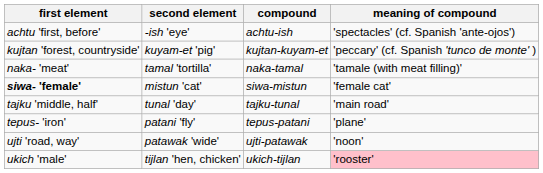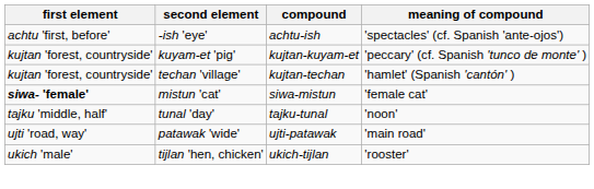 <table class=wikitable>
 <tr>
 <th>first element</th>
 <th>second element</th>
 <th>compound</th>
 <th>meaning of compound</th>
 </tr>
 <tr>
 <td><em>achtu</em> 'first, before'</td>
 <td><em>-ish</em> 'eye'</td>
 <td><em>achtu-ish</em></td>
 <td>'spectacles' (cf. Spanish 'ante-ojos')</td>
 </tr>
 <tr>
 <td><em>kujtan</em> 'forest, countryside'</td>
 <td><em>kuyam-et</em> 'pig'</td>
 <td><em>kujtan-kuyam-et</em></td>
 <td>'peccary' (cf. Spanish <em> 'tunco de monte' </em>)</td>
 </tr>
 <tr>
-<td><em>naka-</em> 'meat'</td>
-<td><em>tamal</em> 'tortilla'</td>
-<td><em>naka-tamal</em></td>
-<td>'tamale (with meat filling)'</td>
+<td><em>kujtan</em> 'forest, countryside'</td>
+<td><em>techan</em> 'village'</td>
+<td><em>kujtan-techan</em></td>
+<td>'hamlet' (Spanish <em> 'cantón' </em>)</td>
 </tr>
 <tr>
 <td><strong><em>siwa-</em> 'female'</strong></td>
 <td><em>mistun</em> 'cat'</td>
 <td><em>siwa-mistun</em></td>
 <td>'female cat'</td>
 </tr>
 <tr>
 <td><em>tajku</em> 'middle, half'</td>
 <td><em>tunal</em> 'day'</td>
 <td><em>tajku-tunal</em></td>
-<td>'main road'</td>
-</tr>
-<tr>
-<td><em>tepus-</em> 'iron'</td>
-<td><em>patani</em> 'fly'</td>
-<td><em>tepus-patani</em></td>
-<td>'plane'</td>
+<td>'noon'</td>
 </tr>
 <tr>
 <td><em>ujti</em> 'road, way'</td>
 <td><em>patawak</em> 'wide'</td>
 <td><em>ujti-patawak</em></td>
-<td>'noon'</td>
+<td>'main road'</td>
 </tr>
 <tr>
 <td><em>ukich</em> 'male'</td>
 <td><em>tijlan</em> 'hen, chicken'</td>
 <td><em>ukich-tijlan</em></td>
-<td style="background: pink;">'rooster'</td>
+<td>'rooster'</td>
 </tr>
 </table>
